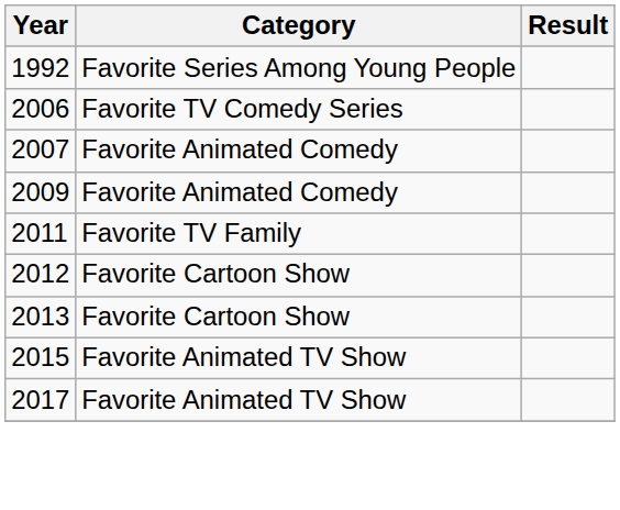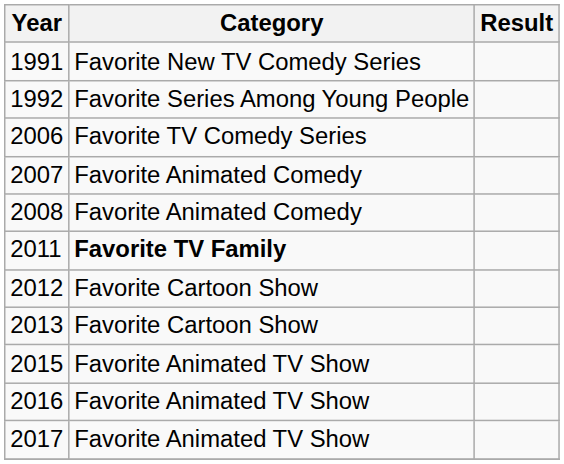 <table class="wikitable">
 <tr>
 <th>Year</th>
 <th>Category</th>
 <th>Result</th>
+</tr>
+<tr>
+<td>1991</td>
+<td>Favorite New TV Comedy Series</td>
+<td></td>
 </tr>
 <tr>
 <td>1992</td>
 <td>Favorite Series Among Young People</td>
 <td></td>
 </tr>
 <tr>
 <td>2006</td>
 <td>Favorite TV Comedy Series</td>
 <td></td>
 </tr>
 <tr>
 <td>2007</td>
 <td>Favorite Animated Comedy</td>
 <td></td>
 </tr>
 <tr>
-<td>2009</td>
+<td>2008</td>
 <td>Favorite Animated Comedy</td>
 <td></td>
 </tr>
 <tr>
 <td>2011</td>
-<td>Favorite TV Family</td>
+<td><strong>Favorite TV Family</strong></td>
 <td></td>
 </tr>
 <tr>
 <td>2012</td>
 <td>Favorite Cartoon Show</td>
 <td></td>
 </tr>
 <tr>
 <td>2013</td>
 <td>Favorite Cartoon Show</td>
 <td></td>
 </tr>
 <tr>
 <td>2015</td>
 <td>Favorite Animated TV Show</td>
 <td></td>
 </tr>
 <tr>
+<td>2016</td>
+<td>Favorite Animated TV Show</td>
+<td></td>
+</tr>
+<tr>
 <td>2017</td>
 <td>Favorite Animated TV Show</td>
 <td></td>
 </tr>
 <tr>
 </tr>
 </table>
